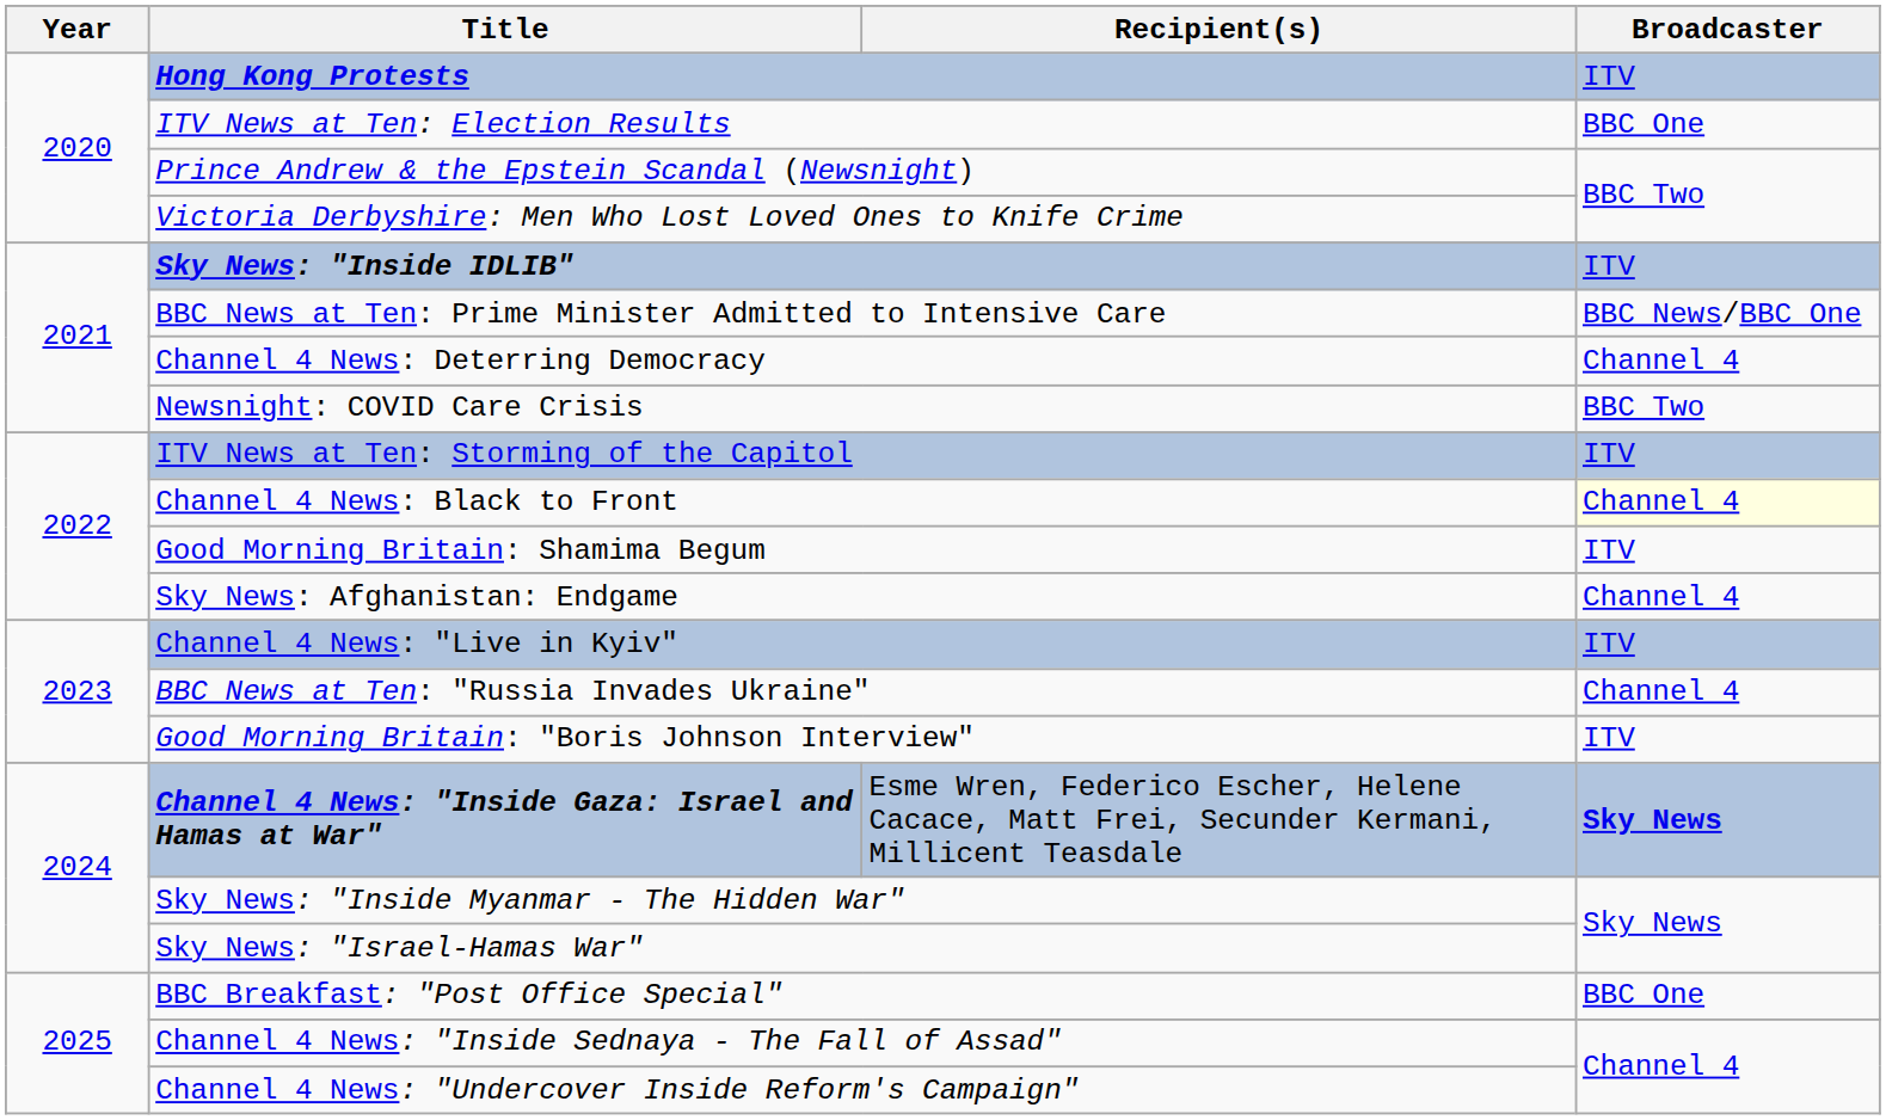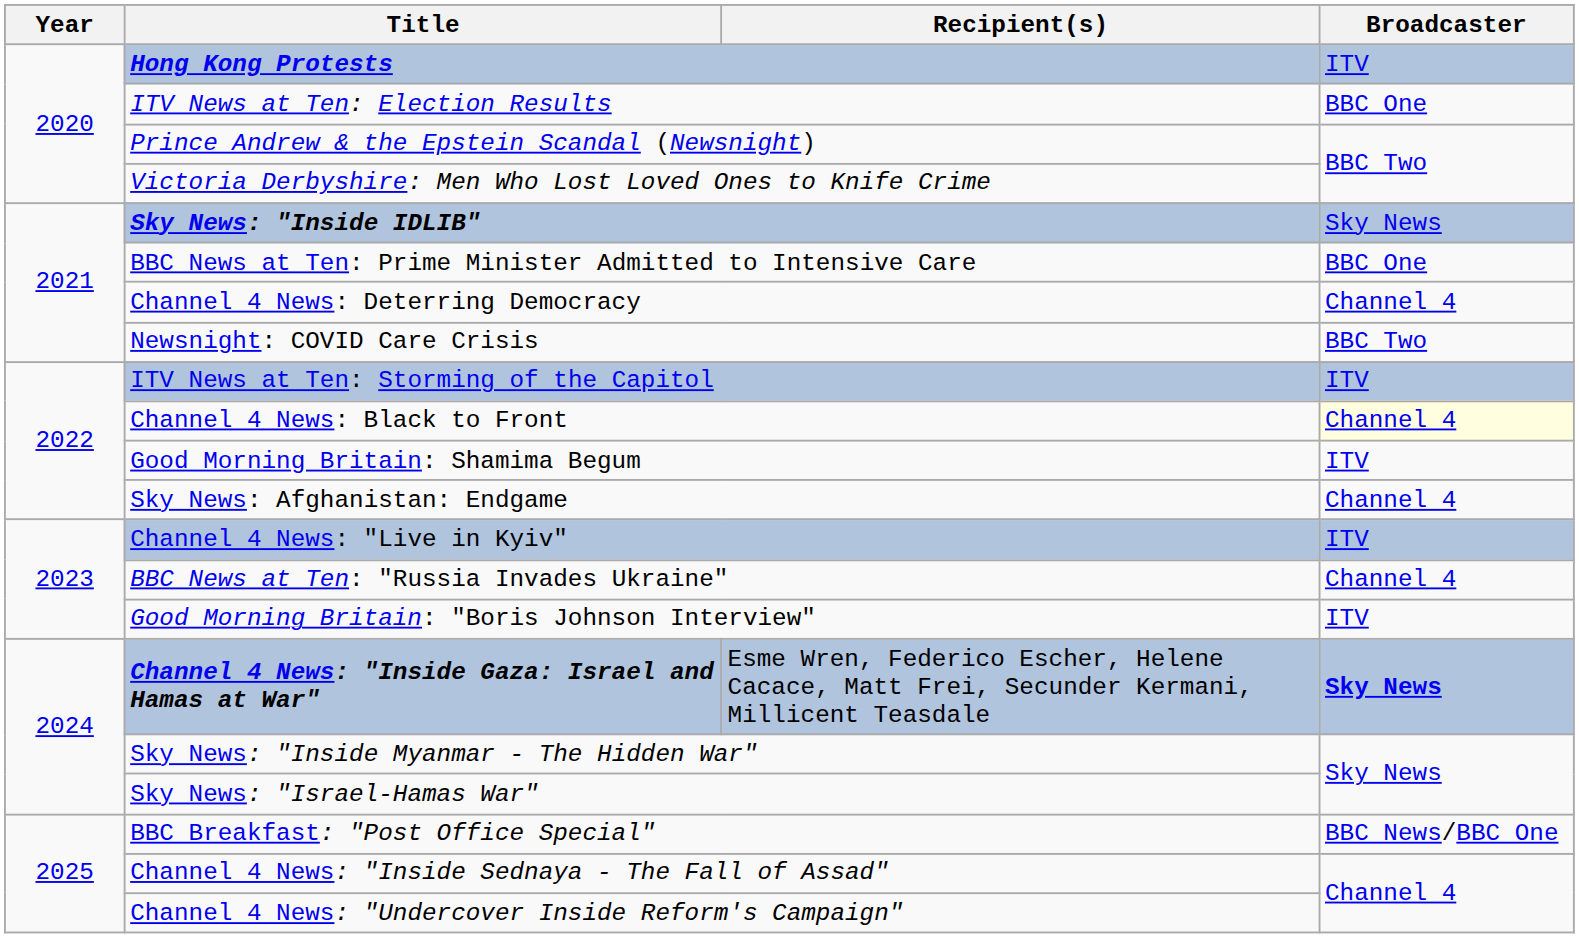 <table class="wikitable" width="95%">
 <tr>
 <th width=5%>Year</th>
 <th width=25%>Title</th>
 <th width=25%><strong>Recipient(s)</strong></th>
 <th width=10%><strong>Broadcaster</strong></th>
 </tr>
 <tr>
 <td rowspan="4" style="text-align:center;"><a href='#'>2020</a><br></td>
 <td colspan="2" style="background:#B0C4DE;"><strong><em><a href='#'>Hong Kong Protests</a></em></strong></td>
 <td style="background:#B0C4DE;"></strong><a href='#'>ITV</a><strong></td>
 </tr>
 <tr>
 <td colspan="2"><em><a href='#'>ITV News at Ten</a>: <a href='#'>Election Results</a></em></td>
 <td><a href='#'>BBC One</a></td>
 </tr>
 <tr>
 <td colspan="2"><em><a href='#'>Prince Andrew & the Epstein Scandal</a></em> (<em><a href='#'>Newsnight</a></em>)</td>
 <td rowspan="2"><a href='#'>BBC Two</a></td>
 </tr>
 <tr>
 <td colspan="2"><em><a href='#'>Victoria Derbyshire</a>: Men Who Lost Loved Ones to Knife Crime</em></td>
 </tr>
 <tr>
 <td rowspan="4" style="text-align:center;"><a href='#'>2021</a><br></td>
 <td style="background:#B0C4DE;" colspan="2"><strong><em><a href='#'>Sky News</a><em>: "Inside IDLIB"<strong></td>
-<td style="background:#B0C4DE;"></strong><a href='#'>ITV</a><strong></td>
+<td style="background:#B0C4DE;"></strong><a href='#'>Sky News</a><strong></td>
 </tr>
 <tr>
 <td colspan="2"></em><a href='#'>BBC News at Ten</a>: Prime Minister Admitted to Intensive Care<em></td>
-<td><a href='#'>BBC News</a>/<a href='#'>BBC One</a></td>
+<td><a href='#'>BBC One</a></td>
 </tr>
 <tr>
 <td colspan="2"></em><a href='#'>Channel 4 News</a>: Deterring Democracy<em></td>
 <td><a href='#'>Channel 4</a></td>
 </tr>
 <tr>
 <td colspan="2"></em><a href='#'>Newsnight</a>: COVID Care Crisis<em></td>
 <td><a href='#'>BBC Two</a></td>
 </tr>
 <tr>
 <td rowspan="4" style="text-align:center;"><a href='#'>2022</a><br></td>
 <td style="background:#B0C4DE;" colspan="2"></em></strong><a href='#'>ITV News at Ten</a>: <a href='#'>Storming of the Capitol</a><strong><em></td>
 <td style="background:#B0C4DE;"></strong><a href='#'>ITV</a><strong></td>
 </tr>
 <tr>
 <td colspan="2"></em><a href='#'>Channel 4 News</a>: Black to Front<em></td>
 <td style="background: lightyellow;"><a href='#'>Channel 4</a></td>
 </tr>
 <tr>
 <td colspan="2"></em><a href='#'>Good Morning Britain</a>: Shamima Begum<em></td>
 <td><a href='#'>ITV</a></td>
 </tr>
 <tr>
 <td colspan="2"></em><a href='#'>Sky News</a>: Afghanistan: Endgame<em></td>
 <td><a href='#'>Channel 4</a></td>
 </tr>
 <tr>
 <td rowspan="3" style="text-align:center;"><a href='#'>2023</a><br></td>
 <td colspan="2" style="background:#B0C4DE;"></em></strong><a href='#'>Channel 4 News</a></em>: "Live in Kyiv"</strong></td>
 <td style="background:#B0C4DE;"></strong><a href='#'>ITV</a><strong></td>
 </tr>
 <tr>
 <td colspan="2"><em><a href='#'>BBC News at Ten</a></em>: "Russia Invades Ukraine"</td>
 <td><a href='#'>Channel 4</a></td>
 </tr>
 <tr>
 <td colspan="2"><em><a href='#'>Good Morning Britain</a></em>: "Boris Johnson Interview"</td>
 <td><a href='#'>ITV</a></td>
 </tr>
 <tr>
 <td rowspan="3" style="text-align:center;"><a href='#'>2024</a><br></td>
 <td style="background:#B0C4DE;"><strong><em><a href='#'>Channel 4 News</a><em>: "Inside Gaza: Israel and Hamas at War"<strong></td>
 <td style="background:#B0C4DE;"></strong>Esme Wren, Federico Escher, Helene Cacace, Matt Frei, Secunder Kermani, Millicent Teasdale<strong></td>
 <td style="background:#B0C4DE;"><strong><a href='#'>Sky News</a></strong></td>
 </tr>
 <tr>
 <td colspan="2"></em><a href='#'>Sky News</a><em>: "Inside Myanmar - The Hidden War"</td>
 <td rowspan="2"><a href='#'>Sky News</a></td>
 </tr>
 <tr>
 <td colspan="2"></em><a href='#'>Sky News</a><em>: "Israel-Hamas War"</td>
 </tr>
 <tr>
 <td rowspan="3" style="text-align:center;"><a href='#'>2025</a><br></td>
 <td colspan="2"></em><a href='#'>BBC Breakfast</a><em>: "Post Office Special"</td>
-<td><a href='#'>BBC One</a></td>
+<td><a href='#'>BBC News</a>/<a href='#'>BBC One</a></td>
 </tr>
 <tr>
 <td colspan="2"></em><a href='#'>Channel 4 News</a><em>: "Inside Sednaya - The Fall of Assad"</td>
 <td rowspan="2"><a href='#'>Channel 4</a></td>
 </tr>
 <tr>
 <td colspan="2"></em><a href='#'>Channel 4 News</a><em>: "Undercover Inside Reform's Campaign"</td>
 </tr>
 </table>
